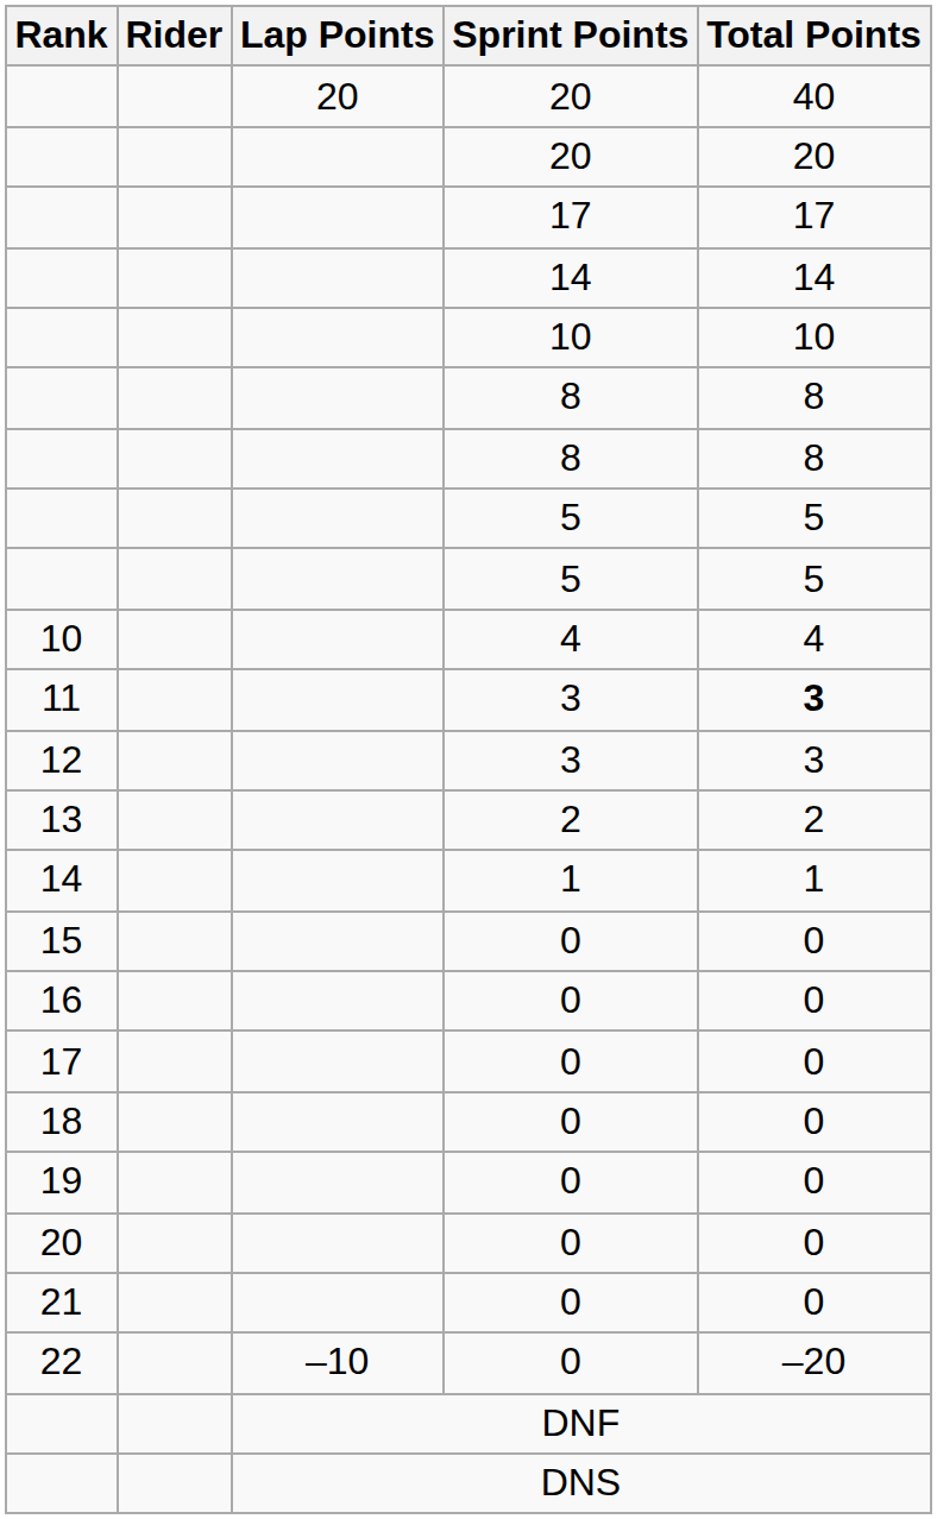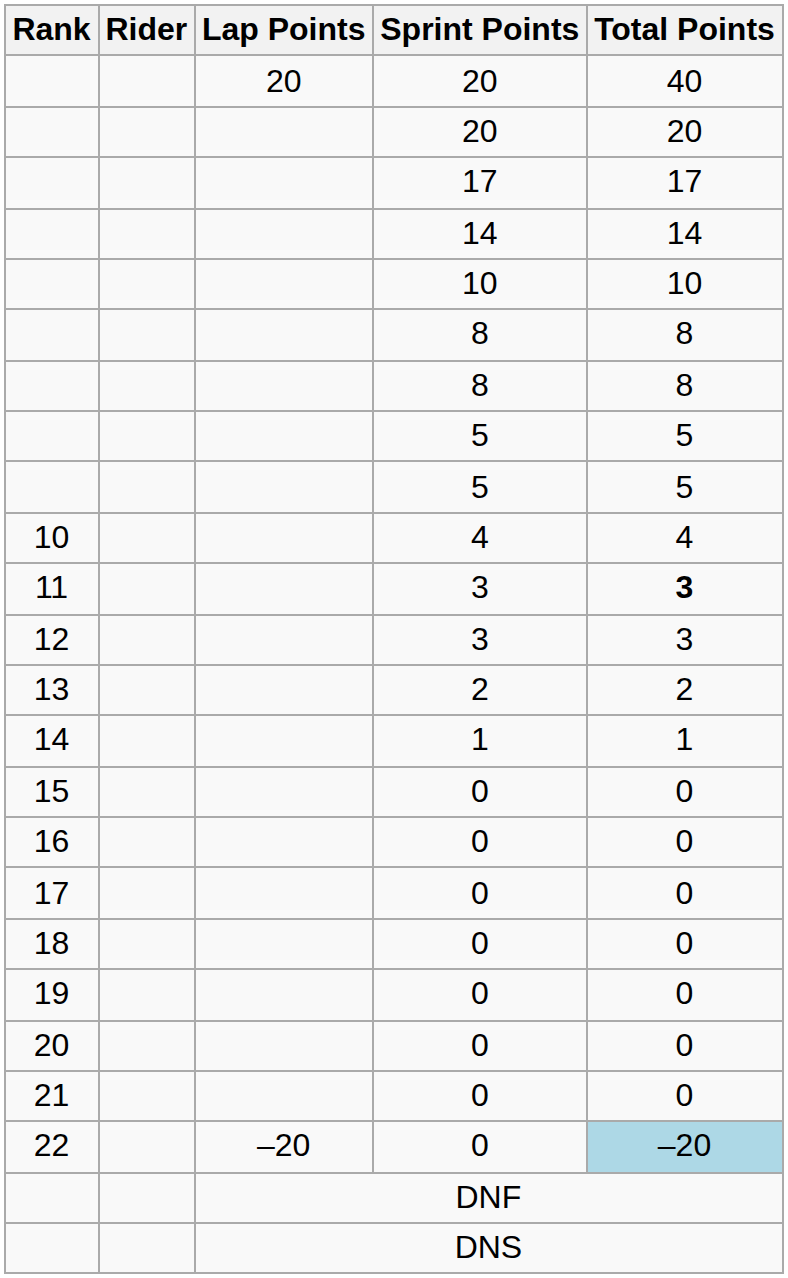 <table class="wikitable sortable" style="text-align:center">
 <tr>
 <th>Rank</th>
 <th>Rider</th>
 <th>Lap Points</th>
 <th>Sprint Points</th>
 <th>Total Points</th>
 </tr>
 <tr>
 <td></td>
 <td align=left></td>
 <td>20</td>
 <td>20</td>
 <td>40</td>
 </tr>
 <tr>
 <td></td>
 <td align=left></td>
 <td></td>
 <td>20</td>
 <td>20</td>
 </tr>
 <tr>
 <td></td>
 <td align=left></td>
 <td></td>
 <td>17</td>
 <td>17</td>
 </tr>
 <tr>
 <td></td>
 <td align=left></td>
 <td></td>
 <td>14</td>
 <td>14</td>
 </tr>
 <tr>
 <td></td>
 <td align=left></td>
 <td></td>
 <td>10</td>
 <td>10</td>
 </tr>
 <tr>
 <td></td>
 <td align=left></td>
 <td></td>
 <td>8</td>
 <td>8</td>
 </tr>
 <tr>
 <td></td>
 <td align=left></td>
 <td></td>
 <td>8</td>
 <td>8</td>
 </tr>
 <tr>
 <td></td>
 <td align=left></td>
 <td></td>
 <td>5</td>
 <td>5</td>
 </tr>
 <tr>
 <td></td>
 <td align=left></td>
 <td></td>
 <td>5</td>
 <td>5</td>
 </tr>
 <tr>
 <td>10</td>
 <td align=left></td>
 <td></td>
 <td>4</td>
 <td>4</td>
 </tr>
 <tr>
 <td>11</td>
 <td align=left></td>
 <td></td>
 <td>3</td>
 <td><strong>3</strong></td>
 </tr>
 <tr>
 <td>12</td>
 <td align=left></td>
 <td></td>
 <td>3</td>
 <td>3</td>
 </tr>
 <tr>
 <td>13</td>
 <td align=left></td>
 <td></td>
 <td>2</td>
 <td>2</td>
 </tr>
 <tr>
 <td>14</td>
 <td align=left></td>
 <td></td>
 <td>1</td>
 <td>1</td>
 </tr>
 <tr>
 <td>15</td>
 <td align=left></td>
 <td></td>
 <td>0</td>
 <td>0</td>
 </tr>
 <tr>
 <td>16</td>
 <td align=left></td>
 <td></td>
 <td>0</td>
 <td>0</td>
 </tr>
 <tr>
 <td>17</td>
 <td align=left></td>
 <td></td>
 <td>0</td>
 <td>0</td>
 </tr>
 <tr>
 <td>18</td>
 <td align="left"></td>
 <td></td>
 <td>0</td>
 <td>0</td>
 </tr>
 <tr>
 <td>19</td>
 <td align="left"></td>
 <td></td>
 <td>0</td>
 <td>0</td>
 </tr>
 <tr>
 <td>20</td>
 <td align="left"></td>
 <td></td>
 <td>0</td>
 <td>0</td>
 </tr>
 <tr>
 <td>21</td>
 <td align="left"></td>
 <td></td>
 <td>0</td>
 <td>0</td>
 </tr>
 <tr>
 <td>22</td>
 <td align="left"></td>
-<td>–10</td>
+<td>–20</td>
 <td>0</td>
-<td>–20</td>
+<td style="background: lightblue;">–20</td>
 </tr>
 <tr>
 <td></td>
 <td align="left"></td>
 <td colspan="3">DNF</td>
 </tr>
 <tr>
 <td></td>
 <td align="left"></td>
 <td colspan="3">DNS</td>
 </tr>
 </table>
